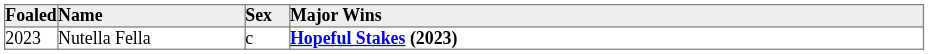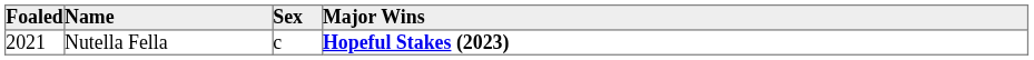 <table border="1" cellpadding="0" style="border-collapse: collapse; font-size:90%">
 <tr bgcolor="#eeeeee">
 <td width="35px"><strong>Foaled</strong></td>
 <td width="150px"><strong>Name</strong></td>
 <td width="35px"><strong>Sex</strong></td>
 <td width="510px"><strong>Major Wins</strong></td>
 </tr>
 <tr>
-<td>2023</td>
+<td>2021</td>
 <td>Nutella Fella</td>
 <td>c</td>
 <td><strong><a href='#'>Hopeful Stakes</a> (2023)</strong></td>
 </tr>
 </table>
